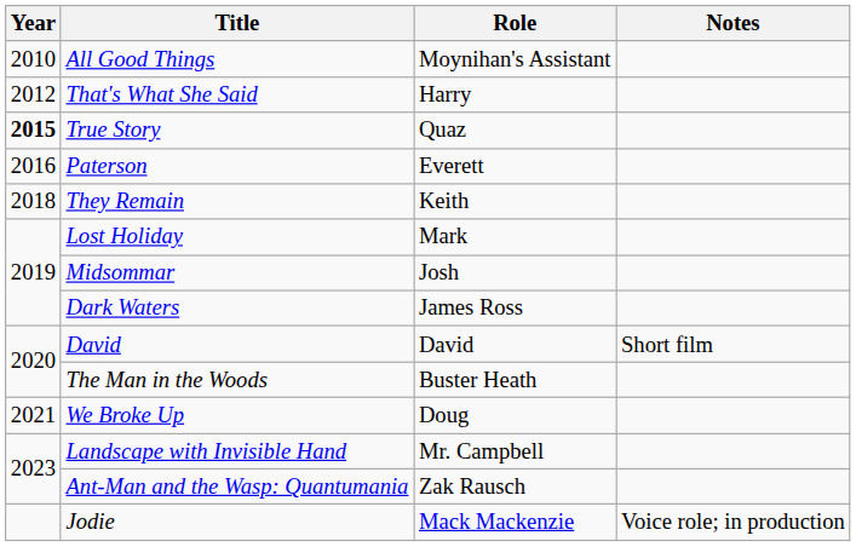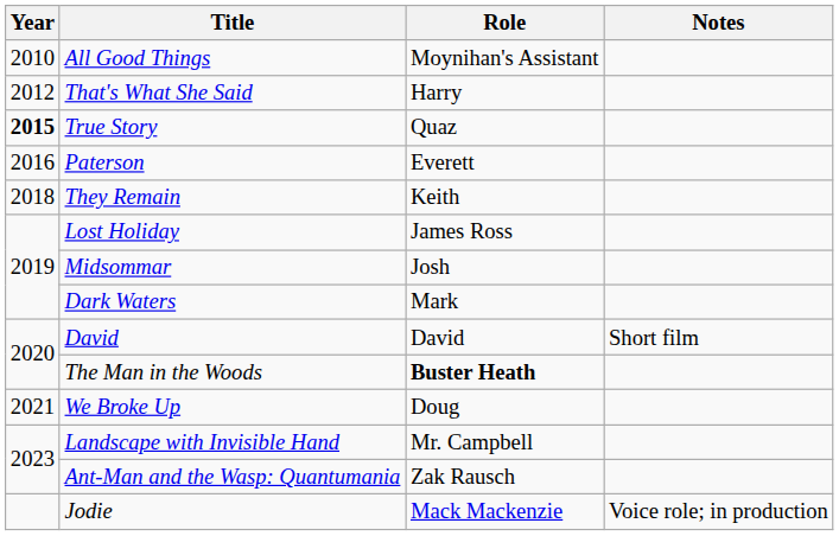 <table class="wikitable">
 <tr>
 <th>Year</th>
 <th>Title</th>
 <th>Role</th>
 <th>Notes</th>
 </tr>
 <tr>
 <td>2010</td>
 <td><em><a href='#'>All Good Things</a></em></td>
 <td>Moynihan's Assistant</td>
 <td></td>
 </tr>
 <tr>
 <td>2012</td>
 <td><em><a href='#'>That's What She Said</a></em></td>
 <td>Harry</td>
 <td></td>
 </tr>
 <tr>
 <td><strong>2015</strong></td>
 <td><em><a href='#'>True Story</a></em></td>
 <td>Quaz</td>
 <td></td>
 </tr>
 <tr>
 <td>2016</td>
 <td><em><a href='#'>Paterson</a></em></td>
 <td>Everett</td>
 <td></td>
 </tr>
 <tr>
 <td>2018</td>
 <td><em><a href='#'>They Remain</a></em></td>
 <td>Keith</td>
 <td></td>
 </tr>
 <tr>
 <td rowspan="3">2019</td>
 <td><em><a href='#'>Lost Holiday</a></em></td>
-<td>Mark</td>
+<td>James Ross</td>
 <td></td>
 </tr>
 <tr>
 <td><em><a href='#'>Midsommar</a></em></td>
 <td>Josh</td>
 <td></td>
 </tr>
 <tr>
 <td><em><a href='#'>Dark Waters</a></em></td>
-<td>James Ross</td>
+<td>Mark</td>
 <td></td>
 </tr>
 <tr>
 <td rowspan="2">2020</td>
 <td><em><a href='#'>David</a></em></td>
 <td>David</td>
 <td>Short film</td>
 </tr>
 <tr>
 <td><em>The Man in the Woods</em></td>
-<td>Buster Heath</td>
+<td><strong>Buster Heath</strong></td>
 <td></td>
 </tr>
 <tr>
 <td>2021</td>
 <td><em><a href='#'>We Broke Up</a></em></td>
 <td>Doug</td>
 <td></td>
 </tr>
 <tr>
 <td rowspan="2">2023</td>
 <td><em><a href='#'>Landscape with Invisible Hand</a></em></td>
 <td>Mr. Campbell</td>
 <td></td>
 </tr>
 <tr>
 <td><em><a href='#'>Ant-Man and the Wasp: Quantumania</a></em></td>
 <td>Zak Rausch</td>
 <td></td>
 </tr>
 <tr>
 <td></td>
 <td><em>Jodie</em></td>
 <td><a href='#'>Mack Mackenzie</a></td>
 <td>Voice role; in production</td>
 </tr>
 </table>
